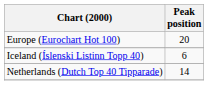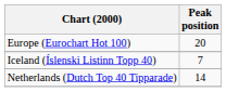 <table class="wikitable sortable">
 <tr>
 <th>Chart (2000)</th>
 <th>Peak<br>position</th>
 </tr>
 <tr>
 <td>Europe (<a href='#'>Eurochart Hot 100</a>)</td>
 <td align="center">20</td>
 </tr>
 <tr>
 </tr>
 <tr>
 <td>Iceland (<a href='#'>Íslenski Listinn Topp 40</a>)</td>
-<td align="center">6</td>
+<td align="center">7</td>
 </tr>
 <tr>
 </tr>
 <tr>
 <td>Netherlands (<a href='#'>Dutch Top 40 Tipparade</a>)</td>
 <td align="center">14</td>
 </tr>
 <tr>
 </tr>
 <tr>
 </tr>
 <tr>
 </tr>
 <tr>
 </tr>
 <tr>
 </tr>
 <tr>
 </tr>
 </table>
